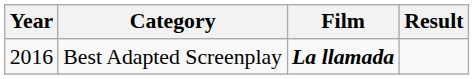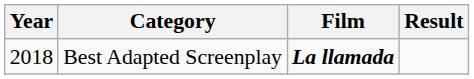 <table class="wikitable">
 <tr>
 <th>Year</th>
 <th>Category</th>
 <th>Film</th>
 <th>Result</th>
 </tr>
 <tr>
-<td>2016</td>
+<td>2018</td>
 <td>Best Adapted Screenplay</td>
 <td><strong><em>La llamada</em></strong></td>
 <td></td>
 </tr>
 </table>
